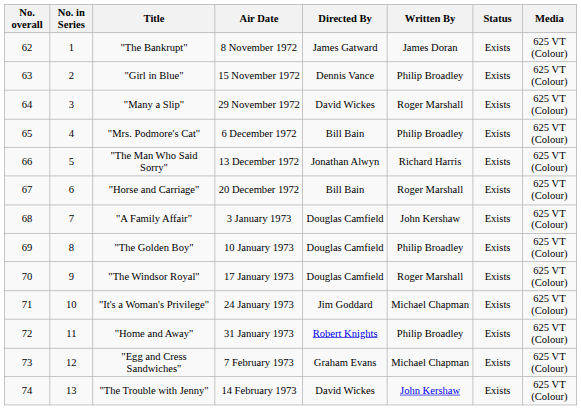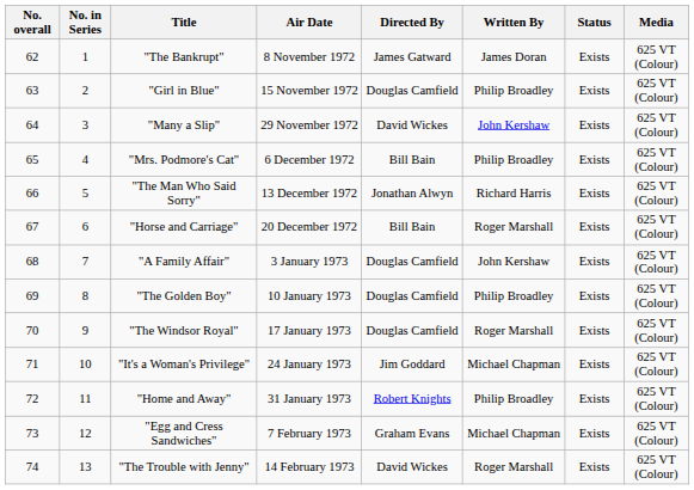 <table class="wikitable" style="text-align: center">
 <tr>
 <th scope="col" style="width:80px;">No. overall</th>
 <th scope="col" style="width:80px;">No. in Series</th>
 <th scope="col" style="width:300px;">Title</th>
 <th scope="col" style="width:200px;">Air Date</th>
 <th scope="col" style="width:200px;">Directed By</th>
 <th scope="col" style="width:200px;">Written By</th>
 <th scope="col" style="width:100px;">Status</th>
 <th scope="col" style="width:100px;">Media</th>
 </tr>
 <tr>
 <td>62</td>
 <td>1</td>
 <td>"The Bankrupt"</td>
 <td>8 November 1972</td>
 <td>James Gatward</td>
 <td>James Doran</td>
 <td>Exists</td>
 <td>625 VT (Colour)</td>
 </tr>
 <tr>
 <td>63</td>
 <td>2</td>
 <td>"Girl in Blue"</td>
 <td>15 November 1972</td>
-<td>Dennis Vance</td>
+<td>Douglas Camfield</td>
 <td>Philip Broadley</td>
 <td>Exists</td>
 <td>625 VT (Colour)</td>
 </tr>
 <tr>
 <td>64</td>
 <td>3</td>
 <td>"Many a Slip"</td>
 <td>29 November 1972</td>
 <td>David Wickes</td>
-<td>Roger Marshall</td>
+<td><a href='#'>John Kershaw</a></td>
 <td>Exists</td>
 <td>625 VT (Colour)</td>
 </tr>
 <tr>
 <td>65</td>
 <td>4</td>
 <td>"Mrs. Podmore's Cat"</td>
 <td>6 December 1972</td>
 <td>Bill Bain</td>
 <td>Philip Broadley</td>
 <td>Exists</td>
 <td>625 VT (Colour)</td>
 </tr>
 <tr>
 <td>66</td>
 <td>5</td>
 <td>"The Man Who Said Sorry"</td>
 <td>13 December 1972</td>
 <td>Jonathan Alwyn</td>
 <td>Richard Harris</td>
 <td>Exists</td>
 <td>625 VT (Colour)</td>
 </tr>
 <tr>
 <td>67</td>
 <td>6</td>
 <td>"Horse and Carriage"</td>
 <td>20 December 1972</td>
 <td>Bill Bain</td>
 <td>Roger Marshall</td>
 <td>Exists</td>
 <td>625 VT (Colour)</td>
 </tr>
 <tr>
 <td>68</td>
 <td>7</td>
 <td>"A Family Affair"</td>
 <td>3 January 1973</td>
 <td>Douglas Camfield</td>
 <td>John Kershaw</td>
 <td>Exists</td>
 <td>625 VT (Colour)</td>
 </tr>
 <tr>
 <td>69</td>
 <td>8</td>
 <td>"The Golden Boy"</td>
 <td>10 January 1973</td>
 <td>Douglas Camfield</td>
 <td>Philip Broadley</td>
 <td>Exists</td>
 <td>625 VT (Colour)</td>
 </tr>
 <tr>
 <td>70</td>
 <td>9</td>
 <td>"The Windsor Royal"</td>
 <td>17 January 1973</td>
 <td>Douglas Camfield</td>
 <td>Roger Marshall</td>
 <td>Exists</td>
 <td>625 VT (Colour)</td>
 </tr>
 <tr>
 <td>71</td>
 <td>10</td>
 <td>"It's a Woman's Privilege"</td>
 <td>24 January 1973</td>
 <td>Jim Goddard</td>
 <td>Michael Chapman</td>
 <td>Exists</td>
 <td>625 VT (Colour)</td>
 </tr>
 <tr>
 <td>72</td>
 <td>11</td>
 <td>"Home and Away"</td>
 <td>31 January 1973</td>
 <td><a href='#'>Robert Knights</a></td>
 <td>Philip Broadley</td>
 <td>Exists</td>
 <td>625 VT (Colour)</td>
 </tr>
 <tr>
 <td>73</td>
 <td>12</td>
 <td>"Egg and Cress Sandwiches"</td>
 <td>7 February 1973</td>
 <td>Graham Evans</td>
 <td>Michael Chapman</td>
 <td>Exists</td>
 <td>625 VT (Colour)</td>
 </tr>
 <tr>
 <td>74</td>
 <td>13</td>
 <td>"The Trouble with Jenny"</td>
 <td>14 February 1973</td>
 <td>David Wickes</td>
-<td><a href='#'>John Kershaw</a></td>
+<td>Roger Marshall</td>
 <td>Exists</td>
 <td>625 VT (Colour)</td>
 </tr>
 </table>
